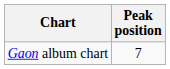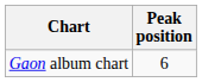 <table class="wikitable sortable">
 <tr>
 <th>Chart</th>
 <th>Peak<br>position</th>
 </tr>
 <tr>
 <td><em><a href='#'>Gaon</a></em> album chart</td>
-<td align="center">7</td>
+<td align="center">6</td>
 </tr>
 </table>
